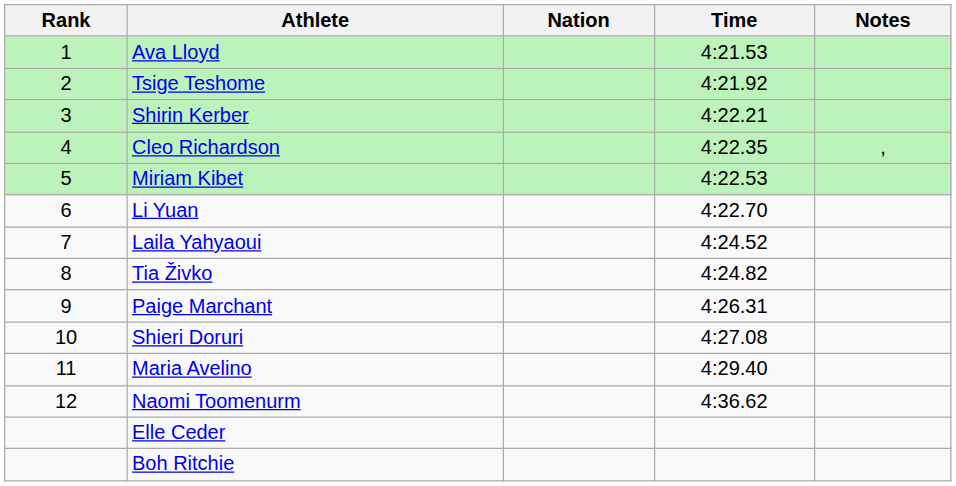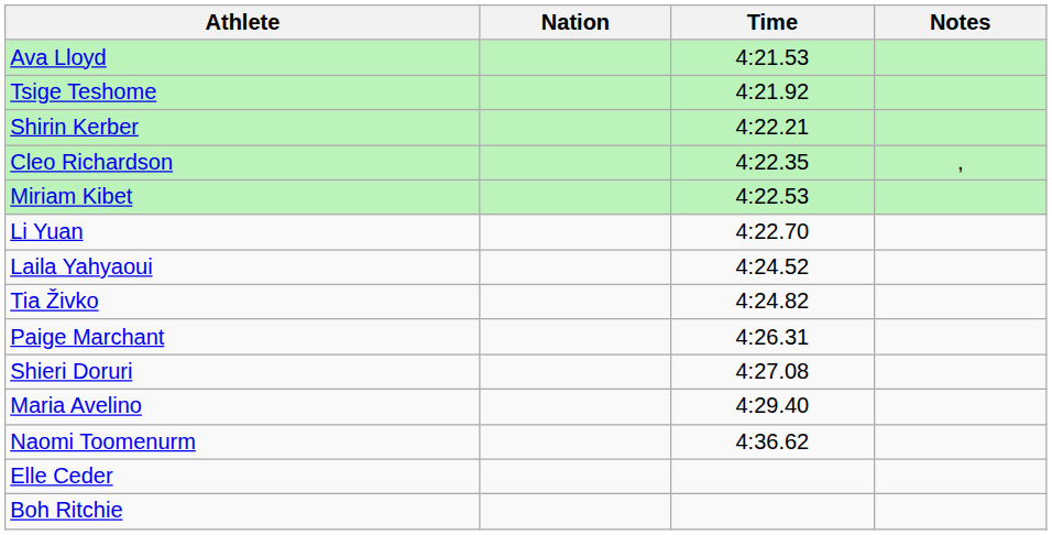 <table class="wikitable sortable" style="text-align:center;width: 60%;">
 <tr>
-<th scope="col">Rank</th>
 <th scope="col">Athlete</th>
 <th scope="col">Nation</th>
 <th scope="col">Time</th>
 <th scope="col">Notes</th>
 </tr>
 <tr bgcolor=bbf3bb>
-<td>1</td>
 <td align=left><a href='#'>Ava Lloyd</a></td>
 <td align=left></td>
 <td>4:21.53</td>
 <td></td>
 </tr>
 <tr bgcolor=bbf3bb>
-<td>2</td>
 <td align=left><a href='#'>Tsige Teshome</a></td>
 <td align=left></td>
 <td>4:21.92</td>
 <td></td>
 </tr>
 <tr bgcolor=bbf3bb>
-<td>3</td>
 <td align=left><a href='#'>Shirin Kerber</a></td>
 <td align=left></td>
 <td>4:22.21</td>
 <td></td>
 </tr>
 <tr bgcolor=bbf3bb>
-<td>4</td>
 <td align=left><a href='#'>Cleo Richardson</a></td>
 <td align=left></td>
 <td>4:22.35</td>
 <td>, </td>
 </tr>
 <tr bgcolor=bbf3bb>
-<td>5</td>
 <td align=left><a href='#'>Miriam Kibet</a></td>
 <td align=left></td>
 <td>4:22.53</td>
 <td></td>
 </tr>
 <tr>
-<td>6</td>
 <td align=left><a href='#'>Li Yuan</a></td>
 <td align=left></td>
 <td>4:22.70</td>
 <td></td>
 </tr>
 <tr>
-<td>7</td>
 <td align=left><a href='#'>Laila Yahyaoui</a></td>
 <td align=left></td>
 <td>4:24.52</td>
 <td></td>
 </tr>
 <tr>
-<td>8</td>
 <td align=left><a href='#'>Tia Živko</a></td>
 <td align=left></td>
 <td>4:24.82</td>
 <td></td>
 </tr>
 <tr>
-<td>9</td>
 <td align=left><a href='#'>Paige Marchant</a></td>
 <td align=left></td>
 <td>4:26.31</td>
 <td></td>
 </tr>
 <tr>
-<td>10</td>
 <td align=left><a href='#'>Shieri Doruri</a></td>
 <td align=left></td>
 <td>4:27.08</td>
 <td></td>
 </tr>
 <tr>
-<td>11</td>
 <td align=left><a href='#'>Maria Avelino</a></td>
 <td align=left></td>
 <td>4:29.40</td>
 <td></td>
 </tr>
 <tr>
-<td>12</td>
 <td align=left><a href='#'>Naomi Toomenurm</a></td>
 <td align=left></td>
 <td>4:36.62</td>
 <td></td>
 </tr>
 <tr>
-<td></td>
 <td align=left><a href='#'>Elle Ceder</a></td>
 <td align=left></td>
 <td></td>
 <td></td>
 </tr>
 <tr>
-<td></td>
 <td align=left><a href='#'>Boh Ritchie</a></td>
 <td align=left></td>
 <td></td>
 <td></td>
 </tr>
 </table>
